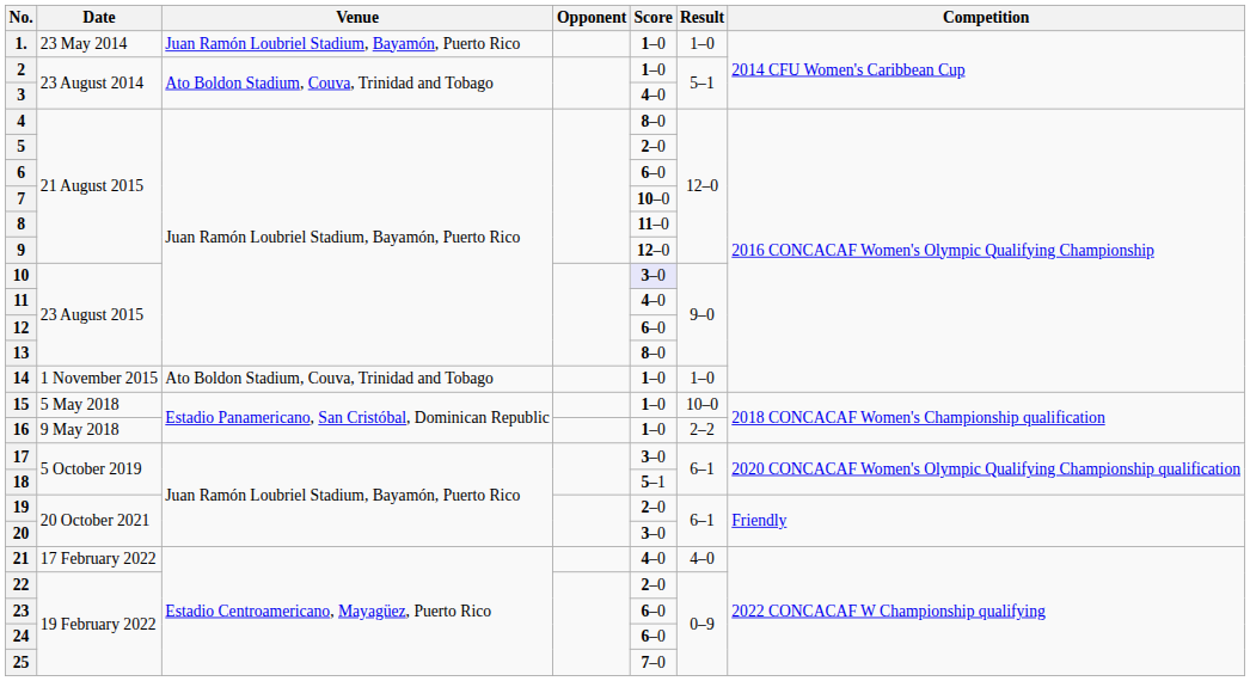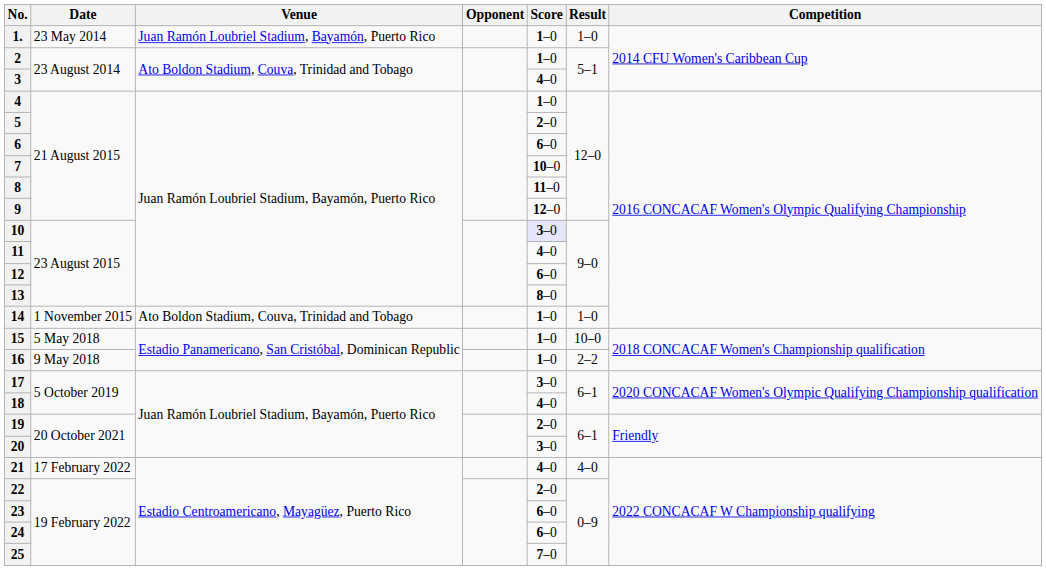 <table class="wikitable sortable">
 <tr>
 <th>No.</th>
 <th>Date</th>
 <th>Venue</th>
 <th>Opponent</th>
 <th>Score</th>
 <th>Result</th>
 <th>Competition</th>
 </tr>
 <tr>
 <th>1.</th>
 <td>23 May 2014</td>
 <td><a href='#'>Juan Ramón Loubriel Stadium</a>, <a href='#'>Bayamón</a>, Puerto Rico</td>
 <td></td>
 <td align=center><strong>1</strong>–0</td>
 <td align=center>1–0</td>
 <td rowspan=3><a href='#'>2014 CFU Women's Caribbean Cup</a></td>
 </tr>
 <tr>
 <th>2</th>
 <td rowspan=2>23 August 2014</td>
 <td rowspan=2><a href='#'>Ato Boldon Stadium</a>, <a href='#'>Couva</a>, Trinidad and Tobago</td>
 <td rowspan=2></td>
 <td align=center><strong>1</strong>–0</td>
 <td align=center rowspan=2>5–1</td>
 </tr>
 <tr>
 <th>3</th>
 <td align=center><strong>4</strong>–0</td>
 </tr>
 <tr>
 <th>4</th>
 <td rowspan=6>21 August 2015</td>
 <td rowspan=10>Juan Ramón Loubriel Stadium, Bayamón, Puerto Rico</td>
 <td rowspan=6></td>
-<td align=center><strong>8</strong>–0</td>
+<td align=center><strong>1</strong>–0</td>
 <td align=center rowspan=6>12–0</td>
 <td rowspan=11><a href='#'>2016 CONCACAF Women's Olympic Qualifying Championship</a></td>
 </tr>
 <tr>
 <th>5</th>
 <td align=center><strong>2</strong>–0</td>
 </tr>
 <tr>
 <th>6</th>
 <td align=center><strong>6</strong>–0</td>
 </tr>
 <tr>
 <th>7</th>
 <td align=center><strong>10</strong>–0</td>
 </tr>
 <tr>
 <th>8</th>
 <td align=center><strong>11</strong>–0</td>
 </tr>
 <tr>
 <th>9</th>
 <td align=center><strong>12</strong>–0</td>
 </tr>
 <tr>
 <th>10</th>
 <td rowspan=4>23 August 2015</td>
 <td rowspan=4></td>
 <td align=center style="background: lavender;"><strong>3</strong>–0</td>
 <td align=center rowspan=4>9–0</td>
 </tr>
 <tr>
 <th>11</th>
 <td align=center><strong>4</strong>–0</td>
 </tr>
 <tr>
 <th>12</th>
 <td align=center><strong>6</strong>–0</td>
 </tr>
 <tr>
 <th>13</th>
 <td align=center><strong>8</strong>–0</td>
 </tr>
 <tr>
 <th>14</th>
 <td>1 November 2015</td>
 <td>Ato Boldon Stadium, Couva, Trinidad and Tobago</td>
 <td></td>
 <td align=center><strong>1</strong>–0</td>
 <td align=center>1–0</td>
 </tr>
 <tr>
 <th>15</th>
 <td>5 May 2018</td>
 <td rowspan=2><a href='#'>Estadio Panamericano</a>, <a href='#'>San Cristóbal</a>, Dominican Republic</td>
 <td></td>
 <td align=center><strong>1</strong>–0</td>
 <td align=center>10–0</td>
 <td rowspan=2><a href='#'>2018 CONCACAF Women's Championship qualification</a></td>
 </tr>
 <tr>
 <th>16</th>
 <td>9 May 2018</td>
 <td></td>
 <td align=center><strong>1</strong>–0</td>
 <td align=center>2–2</td>
 </tr>
 <tr>
 <th>17</th>
 <td rowspan=2>5 October 2019</td>
 <td rowspan=4>Juan Ramón Loubriel Stadium, Bayamón, Puerto Rico</td>
 <td rowspan=2></td>
 <td align=center><strong>3</strong>–0</td>
 <td align=center rowspan=2>6–1</td>
 <td rowspan=2><a href='#'>2020 CONCACAF Women's Olympic Qualifying Championship qualification</a></td>
 </tr>
 <tr>
 <th>18</th>
-<td align=center><strong>5</strong>–1</td>
+<td align=center><strong>4</strong>–0</td>
 </tr>
 <tr>
 <th>19</th>
 <td rowspan=2>20 October 2021</td>
 <td rowspan=2></td>
 <td align=center><strong>2</strong>–0</td>
 <td align=center rowspan=2>6–1</td>
 <td rowspan=2><a href='#'>Friendly</a></td>
 </tr>
 <tr>
 <th>20</th>
 <td align=center><strong>3</strong>–0</td>
 </tr>
 <tr>
 <th>21</th>
 <td>17 February 2022</td>
 <td rowspan=5><a href='#'>Estadio Centroamericano</a>, <a href='#'>Mayagüez</a>, Puerto Rico</td>
 <td></td>
 <td align=center><strong>4</strong>–0</td>
 <td align=center>4–0</td>
 <td rowspan=5><a href='#'>2022 CONCACAF W Championship qualifying</a></td>
 </tr>
 <tr>
 <th>22</th>
 <td rowspan=4>19 February 2022</td>
 <td rowspan=4></td>
 <td align=center><strong>2</strong>–0</td>
 <td align=center rowspan=4>0–9</td>
 </tr>
 <tr>
 <th>23</th>
 <td align=center><strong>6</strong>–0</td>
 </tr>
 <tr>
 <th>24</th>
 <td align=center><strong>6</strong>–0</td>
 </tr>
 <tr>
 <th>25</th>
 <td align=center><strong>7</strong>–0</td>
 </tr>
 </table>
